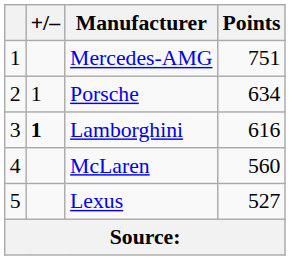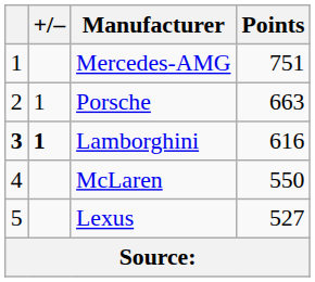 <table class="wikitable" style="font-size: 95%;">
 <tr>
 <th scope="col"></th>
 <th scope="col">+/–</th>
 <th scope="col">Manufacturer</th>
 <th scope="col">Points</th>
 </tr>
 <tr>
 <td align=center>1</td>
 <td align="left"></td>
 <td> <a href='#'>Mercedes-AMG</a></td>
 <td align=right>751</td>
 </tr>
 <tr>
 <td align=center>2</td>
 <td align="left"> 1</td>
 <td> <a href='#'>Porsche</a></td>
-<td align=right>634</td>
+<td align=right>663</td>
 </tr>
 <tr>
-<td align=center>3</td>
+<td align=center><strong>3</strong></td>
 <td align="left"><strong> 1</strong></td>
 <td> <a href='#'>Lamborghini</a></td>
 <td align=right>616</td>
 </tr>
 <tr>
 <td align=center>4</td>
 <td align="left"></td>
 <td> <a href='#'>McLaren</a></td>
-<td align=right>560</td>
+<td align=right>550</td>
 </tr>
 <tr>
 <td align=center>5</td>
 <td align="left"></td>
 <td> <a href='#'>Lexus</a></td>
 <td align=right>527</td>
 </tr>
 <tr>
 <th colspan=5>Source:</th>
 </tr>
 </table>
